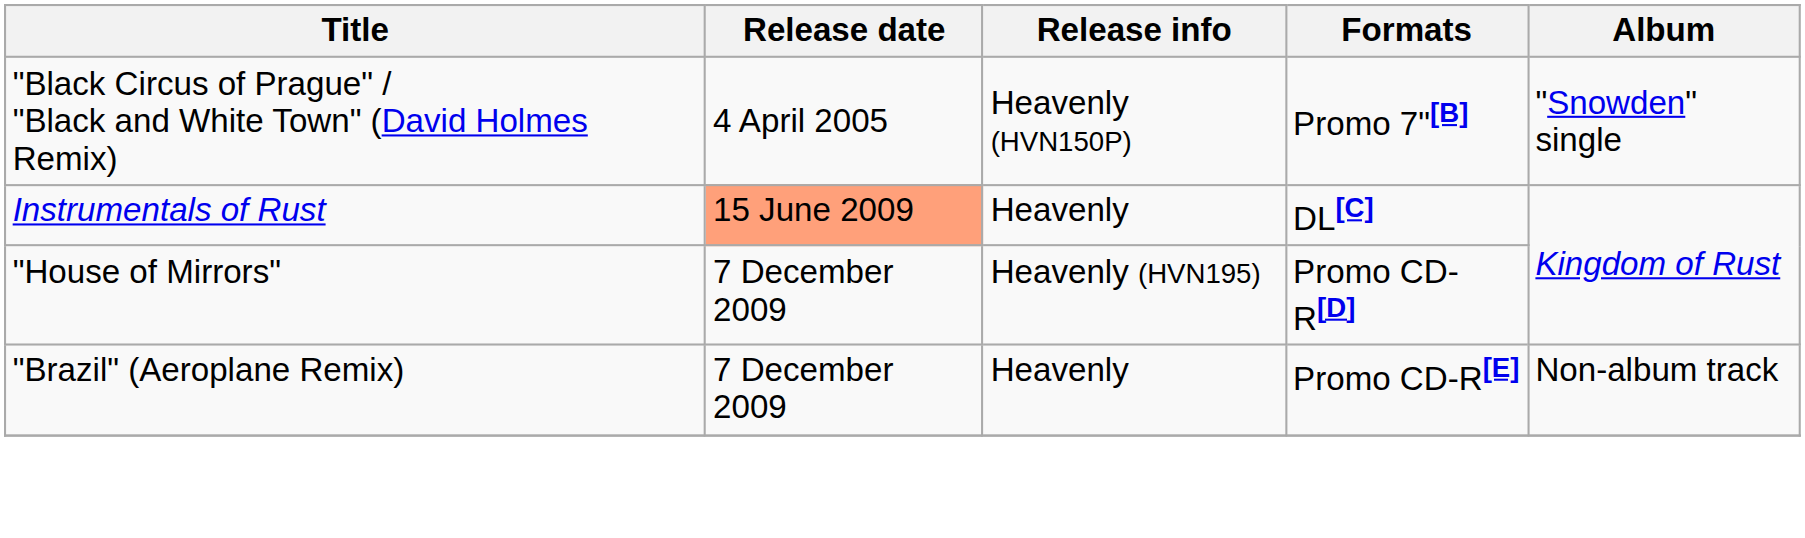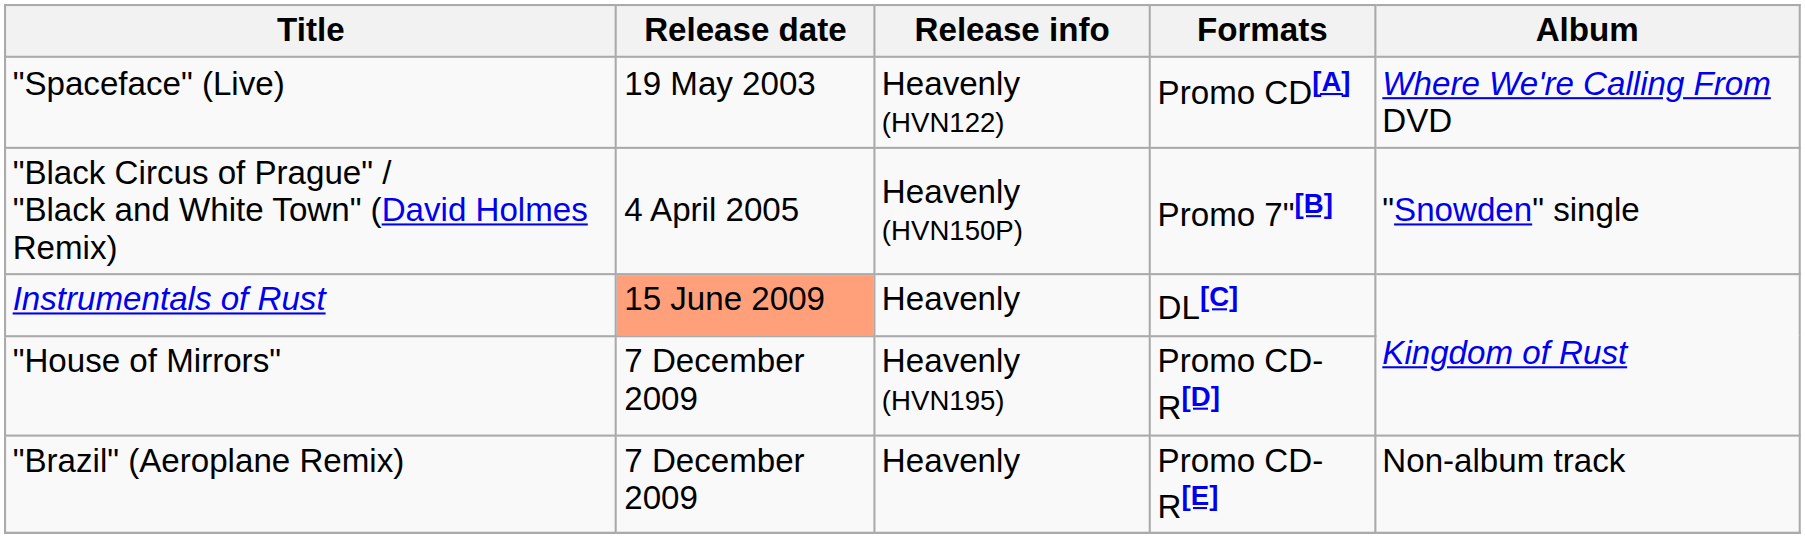 <table class="wikitable">
 <tr>
 <th align="center" valign="center">Title</th>
 <th align="center" valign="center">Release date</th>
 <th align="center" valign="center">Release info</th>
 <th align="center" valign="center">Formats</th>
 <th align="center" valign="center">Album</th>
+</tr>
+<tr>
+<td align="left" valign="top">"Spaceface" (Live)</td>
+<td align="left" valign="top">19 May 2003</td>
+<td align="left" valign="top">Heavenly <small>(HVN122)</small></td>
+<td align="left" valign="top">Promo CD<sup><a href='#'><strong>[A]</strong></a></sup></td>
+<td align="left" valign="top"><em><a href='#'>Where We're Calling From</a></em> DVD</td>
 </tr>
 <tr>
 <td align="left" valign="top">"Black Circus of Prague" /<br>"Black and White Town" (<a href='#'>David Holmes</a> Remix)</td>
 <td align="left" valign="center">4 April 2005</td>
 <td align="left" valign="center">Heavenly <small>(HVN150P)</small></td>
 <td align="left" valign="center">Promo 7"<sup><a href='#'><strong>[B]</strong></a></sup></td>
 <td align="left" valign="center">"<a href='#'>Snowden</a>" single</td>
 </tr>
 <tr>
 <td align="left" valign="top"><em><a href='#'>Instrumentals of Rust</a></em></td>
 <td align="left" valign="top" style="background: lightsalmon;">15 June 2009</td>
 <td align="left" valign="top">Heavenly</td>
 <td align="left" valign="top">DL<sup><a href='#'><strong>[C]</strong></a></sup></td>
 <td align="left" rowspan="2"><em><a href='#'>Kingdom of Rust</a></em></td>
 </tr>
 <tr>
 <td align="left" valign="top">"House of Mirrors"</td>
 <td align="left" valign="top">7 December 2009</td>
 <td align="left" valign="top">Heavenly <small>(HVN195)</small></td>
 <td align="left" valign="top">Promo CD-R<sup><a href='#'><strong>[D]</strong></a></sup></td>
 </tr>
 <tr>
 <td align="left" valign="top">"Brazil" (Aeroplane Remix)</td>
 <td align="left" valign="top">7 December 2009</td>
 <td align="left" valign="top">Heavenly</td>
 <td align="left" valign="top">Promo CD-R<sup><a href='#'><strong>[E]</strong></a></sup></td>
 <td align="left" valign="top">Non-album track</td>
 </tr>
 <tr>
 </tr>
 </table>
